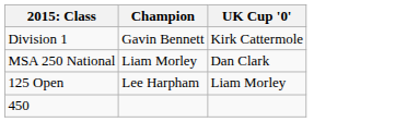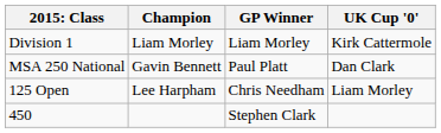 <table class="wikitable">
 <tr>
 <th>2015: Class</th>
 <th>Champion</th>
+<th>GP Winner</th>
 <th>UK Cup '0'</th>
 </tr>
 <tr>
 <td>Division 1</td>
-<td>Gavin Bennett</td>
+<td>Liam Morley</td>
+<td>Liam Morley</td>
 <td>Kirk Cattermole</td>
 </tr>
 <tr>
 <td>MSA 250 National</td>
-<td>Liam Morley</td>
+<td>Gavin Bennett</td>
+<td>Paul Platt</td>
 <td>Dan Clark</td>
 </tr>
 <tr>
 <td>125 Open</td>
 <td>Lee Harpham</td>
+<td>Chris Needham</td>
 <td>Liam Morley</td>
 </tr>
 <tr>
 <td>450</td>
 <td></td>
+<td>Stephen Clark</td>
 <td></td>
 </tr>
 </table>
